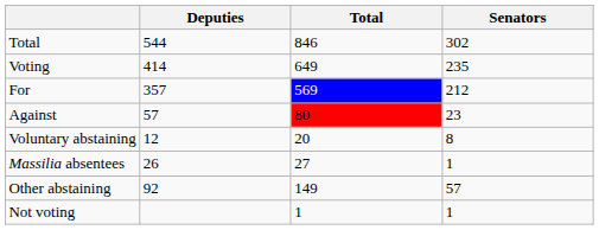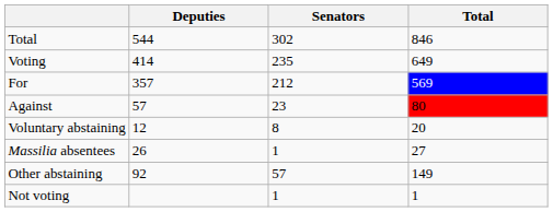 <table class="wikitable" style="border: 1px solid #999">
 <tr>
 <th></th>
 <th width="150px">Deputies</th>
+<th width="150px">Senators</th>
 <th width="150px">Total</th>
-<th width="150px">Senators</th>
 </tr>
 <tr>
 <td>Total</td>
 <td>544</td>
+<td>302</td>
 <td>846</td>
-<td>302</td>
 </tr>
 <tr>
 <td>Voting</td>
 <td>414</td>
+<td>235</td>
 <td>649</td>
-<td>235</td>
 </tr>
 <tr>
 <td>For</td>
 <td>357</td>
+<td>212</td>
 <td style="background:blue; color:#FFF">569</td>
-<td>212</td>
 </tr>
 <tr>
 <td>Against</td>
 <td>57</td>
+<td>23</td>
 <td style="background:red">80</td>
-<td>23</td>
 </tr>
 <tr>
 <td>Voluntary abstaining</td>
 <td>12</td>
+<td>8</td>
 <td>20</td>
-<td>8</td>
 </tr>
 <tr>
 <td><em>Massilia</em> absentees</td>
 <td>26</td>
+<td>1</td>
 <td>27</td>
-<td>1</td>
 </tr>
 <tr>
 <td>Other abstaining</td>
 <td>92</td>
+<td>57</td>
 <td>149</td>
-<td>57</td>
 </tr>
 <tr>
 <td>Not voting</td>
 <td></td>
 <td>1</td>
 <td>1</td>
 </tr>
 </table>
